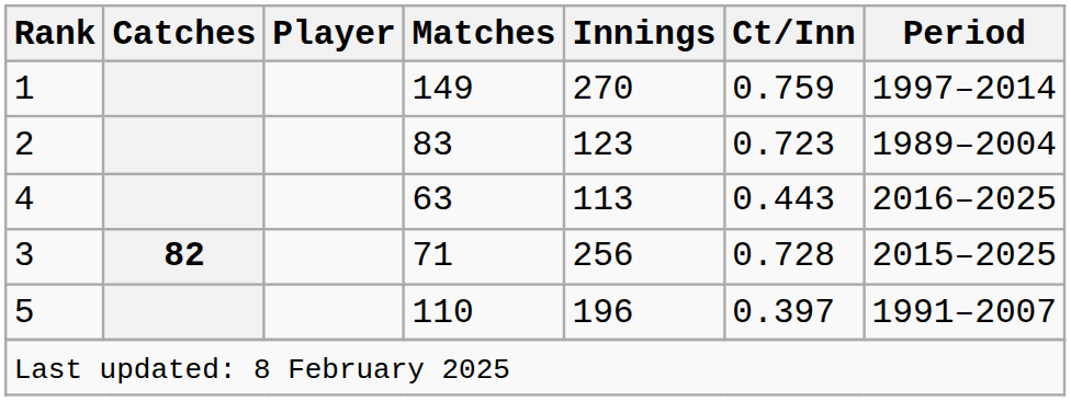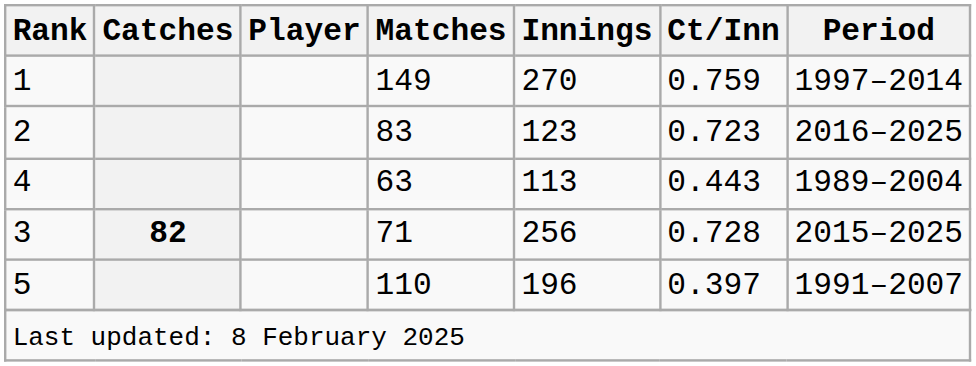 <table class="wikitable plainrowheaders sortable">
 <tr>
 <th>Rank</th>
 <th>Catches</th>
 <th>Player</th>
 <th>Matches</th>
 <th>Innings</th>
 <th>Ct/Inn</th>
 <th>Period</th>
 </tr>
 <tr>
 <td>1</td>
 <th></th>
 <td></td>
 <td>149</td>
 <td>270</td>
 <td>0.759</td>
 <td>1997–2014</td>
 </tr>
 <tr>
 <td>2</td>
 <th></th>
 <td></td>
 <td>83</td>
 <td>123</td>
 <td>0.723</td>
-<td>1989–2004</td>
+<td>2016–2025</td>
 </tr>
 <tr>
 <td>4</td>
 <th></th>
 <td> </td>
 <td>63</td>
 <td>113</td>
 <td>0.443</td>
-<td>2016–2025</td>
+<td>1989–2004</td>
 </tr>
 <tr>
 <td>3</td>
 <th>82</th>
 <td></td>
 <td>71</td>
 <td>256</td>
 <td>0.728</td>
 <td>2015–2025</td>
 </tr>
 <tr>
 <td>5</td>
 <th></th>
 <td></td>
 <td>110</td>
 <td>196</td>
 <td>0.397</td>
 <td>1991–2007</td>
 </tr>
 <tr>
 </tr>
 <tr class=sortbottom>
 <td colspan=7><small>Last updated: 8 February 2025</small></td>
 </tr>
 </table>
